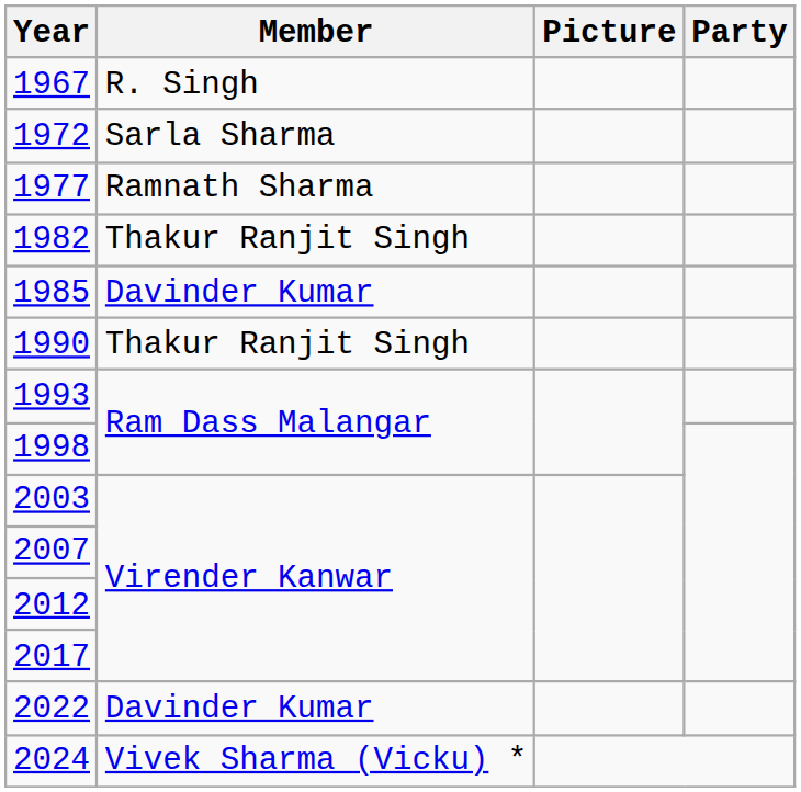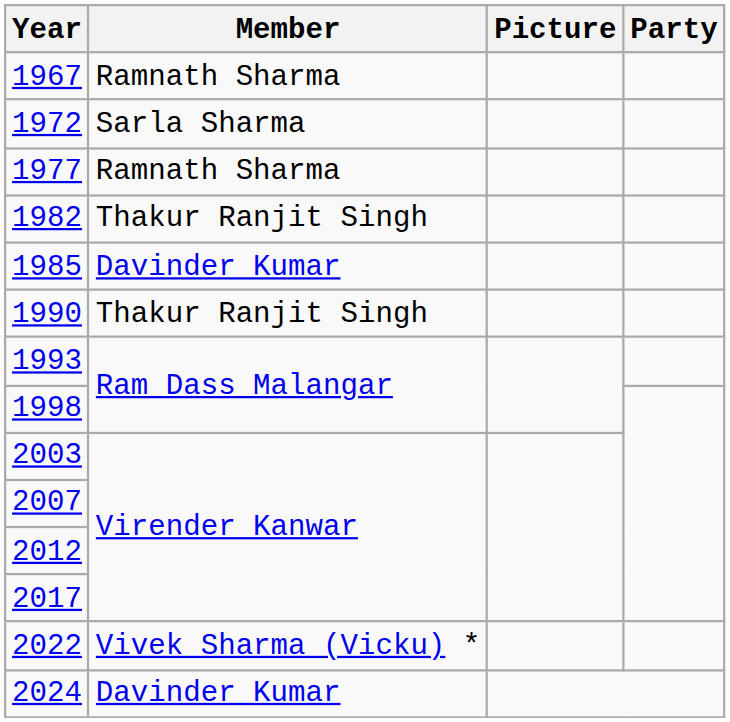 <table class="wikitable sortable">
 <tr>
 <th>Year</th>
 <th>Member</th>
 <th>Picture</th>
 <th colspan="2">Party</th>
 </tr>
 <tr>
 <td><a href='#'>1967</a></td>
-<td>R. Singh</td>
+<td>Ramnath Sharma</td>
 <td></td>
 <td></td>
 </tr>
 <tr>
 <td><a href='#'>1972</a></td>
 <td>Sarla Sharma</td>
 <td></td>
 <td></td>
 </tr>
 <tr>
 <td><a href='#'>1977</a></td>
 <td>Ramnath Sharma</td>
 <td></td>
 <td></td>
 </tr>
 <tr>
 <td><a href='#'>1982</a></td>
 <td>Thakur Ranjit Singh</td>
 <td></td>
 <td></td>
 </tr>
 <tr>
 <td><a href='#'>1985</a></td>
 <td><a href='#'>Davinder Kumar</a></td>
 <td></td>
 <td></td>
 </tr>
 <tr>
 <td><a href='#'>1990</a></td>
 <td>Thakur Ranjit Singh</td>
 <td></td>
 <td></td>
 </tr>
 <tr>
 <td><a href='#'>1993</a></td>
 <td rowspan=2><a href='#'>Ram Dass Malangar</a></td>
 <td rowspan=2></td>
 <td></td>
 </tr>
 <tr>
 <td><a href='#'>1998</a></td>
 </tr>
 <tr>
 <td><a href='#'>2003</a></td>
 <td rowspan="4"><a href='#'>Virender Kanwar</a></td>
 <td rowspan="4"></td>
 </tr>
 <tr>
 <td><a href='#'>2007</a></td>
 </tr>
 <tr>
 <td><a href='#'>2012</a></td>
 </tr>
 <tr>
 <td><a href='#'>2017</a></td>
 </tr>
 <tr>
 <td><a href='#'>2022</a></td>
-<td><a href='#'>Davinder Kumar</a></td>
+<td><a href='#'>Vivek Sharma (Vicku)</a> *</td>
 <td></td>
 <td></td>
 </tr>
 <tr>
 <td><a href='#'>2024</a></td>
-<td><a href='#'>Vivek Sharma (Vicku)</a> *</td>
+<td><a href='#'>Davinder Kumar</a></td>
 </tr>
 </table>
